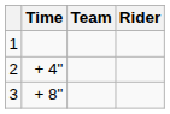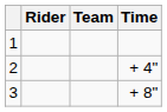 <table class="wikitable">
 <tr>
 <th></th>
+<th>Rider</th>
+<th>Team</th>
 <th>Time</th>
-<th>Team</th>
-<th>Rider</th>
 </tr>
 <tr>
 <td>1</td>
+<td> </td>
+<td></td>
 <td align="right"></td>
-<td></td>
-<td> </td>
 </tr>
 <tr>
 <td>2</td>
-<td align="right">+ 4"</td>
 <td></td>
 <td></td>
+<td align="right">+ 4"</td>
 </tr>
 <tr>
 <td>3</td>
-<td align="right">+ 8"</td>
 <td></td>
 <td></td>
+<td align="right">+ 8"</td>
 </tr>
 </table>
